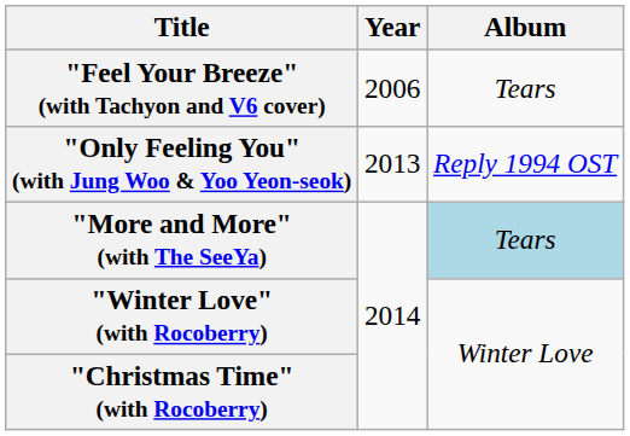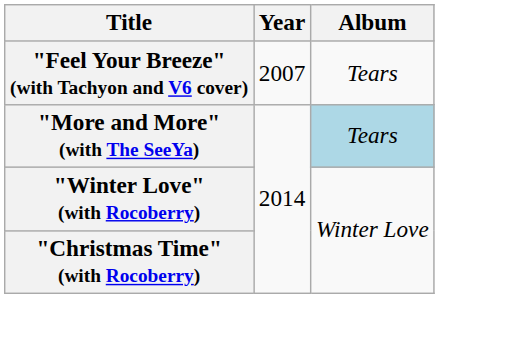 <table class="wikitable plainrowheaders" style="text-align:center;">
 <tr>
 <th>Title</th>
 <th>Year</th>
 <th>Album</th>
 </tr>
 <tr>
 <th scope=row>"Feel Your Breeze" <br><small>(with Tachyon and <a href='#'>V6</a> cover)</small></th>
-<td>2006</td>
+<td>2007</td>
 <td><em>Tears</em></td>
-</tr>
-<tr>
-<th scope=row>"Only Feeling You"<br><small>(with <a href='#'>Jung Woo</a> & <a href='#'>Yoo Yeon-seok</a>) </small></th>
-<td>2013</td>
-<td><em><a href='#'>Reply 1994 OST</a></em></td>
 </tr>
 <tr>
 <th scope=row>"More and More"<br><small>(with <a href='#'>The SeeYa</a>)</small></th>
 <td rowspan="3">2014</td>
 <td style="background: lightblue;"><em>Tears</em></td>
 </tr>
 <tr>
 <th scope=row>"Winter Love" <br> <small>(with <a href='#'>Rocoberry</a>)</small></th>
 <td rowspan="2"><em>Winter Love</em></td>
 </tr>
 <tr>
 <th scope=row>"Christmas Time" <br> <small>(with <a href='#'>Rocoberry</a>)</small></th>
 </tr>
 </table>
